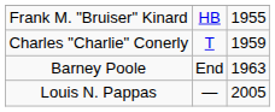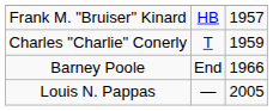 <table class="wikitable" style="text-align:center">
 <tr>
 </tr>
 <tr>
 <td>Frank M. "Bruiser" Kinard</td>
 <td><a href='#'>HB</a></td>
-<td>1955</td>
+<td>1957</td>
 </tr>
 <tr>
 <td>Charles "Charlie" Conerly</td>
 <td><a href='#'>T</a></td>
 <td>1959</td>
 </tr>
 <tr>
 <td>Barney Poole</td>
 <td>End</td>
-<td>1963</td>
+<td>1966</td>
 </tr>
 <tr>
 <td>Louis N. Pappas</td>
 <td>—</td>
 <td>2005</td>
 </tr>
 </table>
